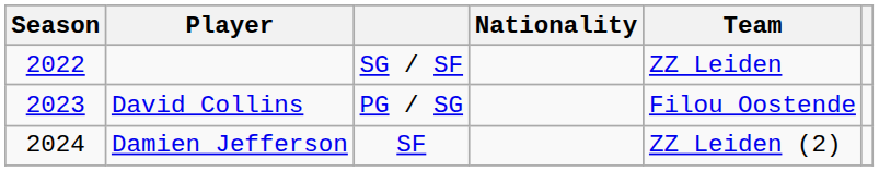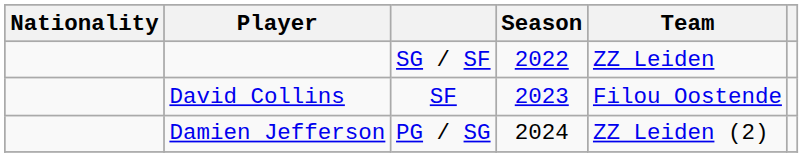 <table class="wikitable plainrowheaders sortable" summary="Year (sortable), Player (sortable), Position (sortable), Nationality (sortable) and Team (sortable)">
 <tr>
-<th scope="col">Season</th>
+<th scope="col">Nationality</th>
 <th scope="col">Player</th>
 <th scope="col"></th>
-<th scope="col">Nationality</th>
+<th scope="col">Season</th>
 <th scope="col">Team</th>
 <th scope="col"></th>
 </tr>
 <tr>
-<td align="center"><a href='#'>2022</a></td>
+<td></td>
 <td></td>
 <td align="center"><a href='#'>SG</a> / <a href='#'>SF</a></td>
-<td></td>
+<td align="center"><a href='#'>2022</a></td>
 <td> <a href='#'>ZZ Leiden</a></td>
 <td align="center"></td>
 </tr>
 <tr>
+<td></td>
+<td><a href='#'>David Collins</a></td>
+<td align="center"><a href='#'>SF</a></td>
 <td align="center"><a href='#'>2023</a></td>
-<td><a href='#'>David Collins</a></td>
-<td align="center"><a href='#'>PG</a> / <a href='#'>SG</a></td>
-<td></td>
 <td> <a href='#'>Filou Oostende</a></td>
 <td align="center"></td>
 </tr>
 <tr>
+<td></td>
+<td><a href='#'>Damien Jefferson</a></td>
+<td align="center"><a href='#'>PG</a> / <a href='#'>SG</a></td>
 <td align="center">2024</td>
-<td><a href='#'>Damien Jefferson</a></td>
-<td align="center"><a href='#'>SF</a></td>
-<td></td>
 <td> <a href='#'>ZZ Leiden</a> (2)</td>
 <td align="center"></td>
 </tr>
 </table>
